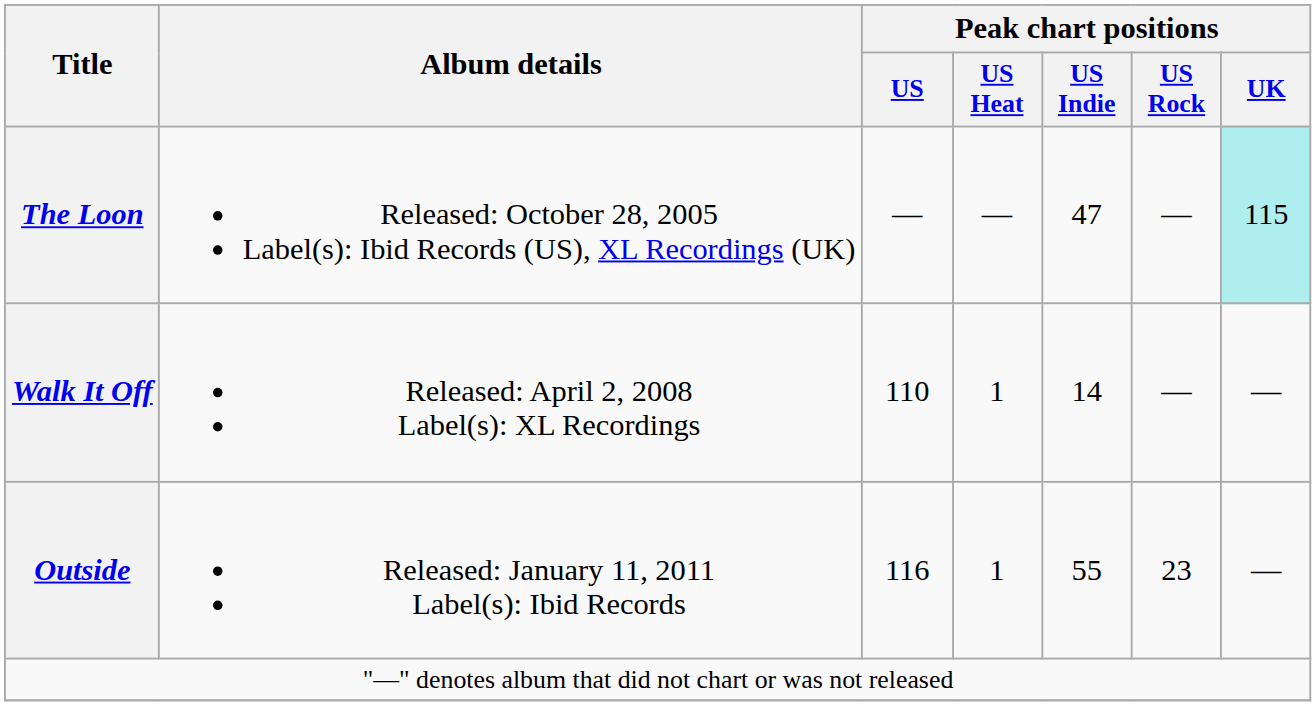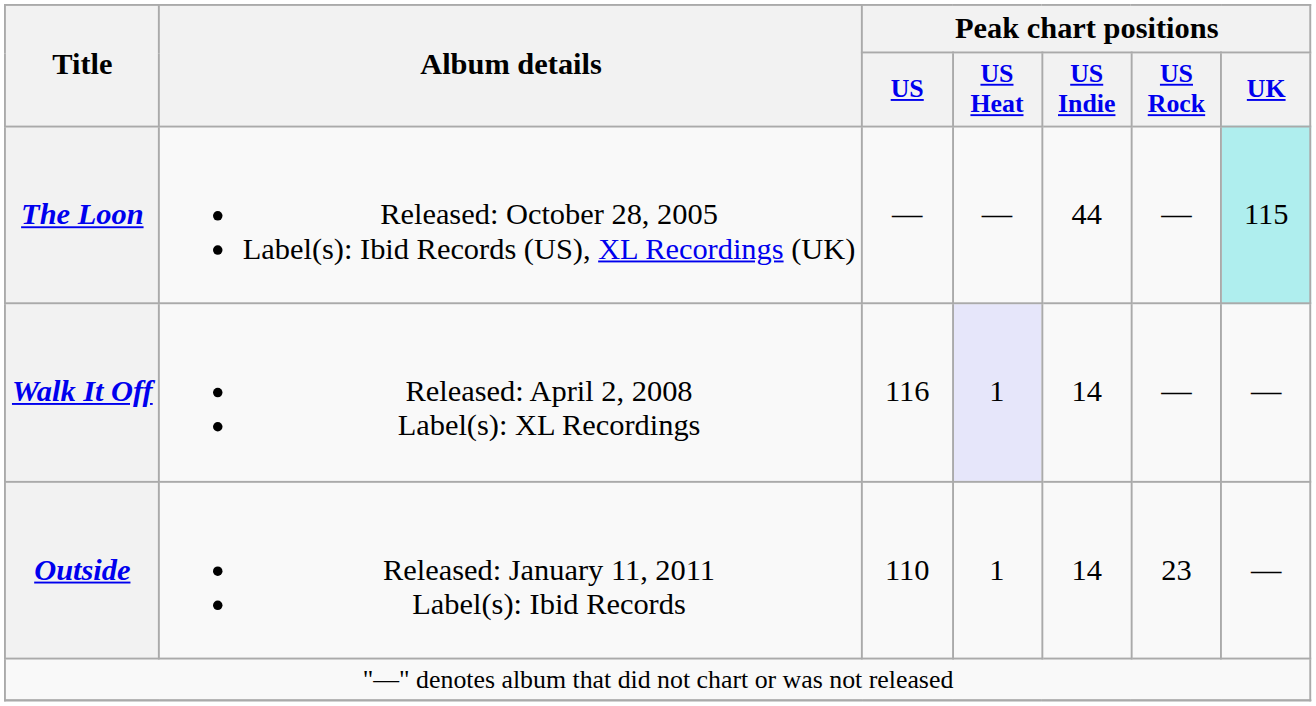 <table class="wikitable plainrowheaders" style="text-align:center;">
 <tr>
 <th scope="col" rowspan="2">Title</th>
 <th scope="col" rowspan="2">Album details</th>
 <th scope="col" colspan="5">Peak chart positions</th>
 </tr>
 <tr>
 <th scope="col" style="width:3em;font-size:85%;"><a href='#'>US</a><br></th>
 <th scope="col" style="width:3em;font-size:85%;"><a href='#'>US Heat</a><br></th>
 <th scope="col" style="width:3em;font-size:85%;"><a href='#'>US Indie</a><br></th>
 <th scope="col" style="width:3em;font-size:85%;"><a href='#'>US Rock</a><br></th>
 <th scope="col" style="width:3em;font-size:85%;"><a href='#'>UK</a><br></th>
 </tr>
 <tr>
 <th scope="row"><strong><em><a href='#'>The Loon</a></em></strong></th>
 <td><br><ul><li>Released: October 28, 2005</li><li>Label(s): Ibid Records (US), <a href='#'>XL Recordings</a> (UK)</li></ul></td>
 <td>—</td>
 <td>—</td>
-<td>47</td>
+<td>44</td>
 <td>—</td>
 <td style="background: paleturquoise;">115</td>
 </tr>
 <tr>
 <th scope="row"><strong><em><a href='#'>Walk It Off</a></em></strong></th>
 <td><br><ul><li>Released: April 2, 2008</li><li>Label(s): XL Recordings</li></ul></td>
-<td>110</td>
-<td>1</td>
+<td>116</td>
+<td style="background: lavender;">1</td>
 <td>14</td>
 <td>—</td>
 <td>—</td>
 </tr>
 <tr>
 <th scope="row"><strong><em><a href='#'>Outside</a></em></strong></th>
 <td><br><ul><li>Released: January 11, 2011</li><li>Label(s): Ibid Records</li></ul></td>
-<td>116</td>
+<td>110</td>
 <td>1</td>
-<td>55</td>
+<td>14</td>
 <td>23</td>
 <td>—</td>
 </tr>
 <tr>
 <td colspan="10" style="text-align:center; font-size:85%;">"—" denotes album that did not chart or was not released</td>
 </tr>
 <tr>
 </tr>
 </table>
